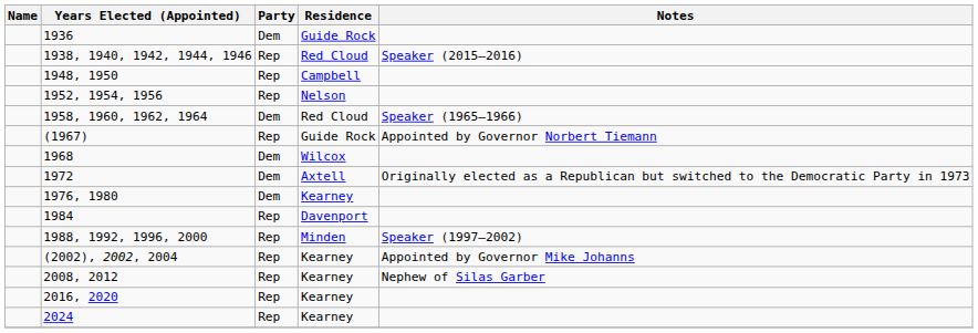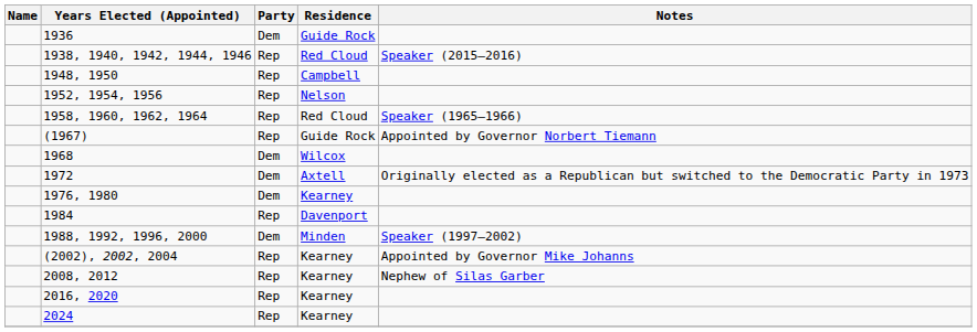 <table class="wikitable sortable">
 <tr>
 <th>Name</th>
 <th>Years Elected (Appointed)</th>
 <th>Party</th>
 <th>Residence</th>
 <th>Notes</th>
 </tr>
 <tr>
 <td></td>
 <td>1936</td>
 <td>Dem</td>
 <td><a href='#'>Guide Rock</a></td>
 <td></td>
 </tr>
 <tr>
 <td></td>
 <td>1938, 1940, 1942, 1944, 1946</td>
 <td>Rep</td>
 <td><a href='#'>Red Cloud</a></td>
 <td><a href='#'>Speaker</a> (2015–2016)</td>
 </tr>
 <tr>
 <td></td>
 <td>1948, 1950</td>
 <td>Rep</td>
 <td><a href='#'>Campbell</a></td>
 <td></td>
 </tr>
 <tr>
 <td></td>
 <td>1952, 1954, 1956</td>
 <td>Rep</td>
 <td><a href='#'>Nelson</a></td>
 <td></td>
 </tr>
 <tr>
 <td></td>
 <td>1958, 1960, 1962, 1964</td>
-<td>Dem</td>
+<td>Rep</td>
 <td>Red Cloud</td>
 <td><a href='#'>Speaker</a> (1965–1966)</td>
 </tr>
 <tr>
 <td></td>
 <td>(1967)</td>
 <td>Rep</td>
 <td>Guide Rock</td>
 <td>Appointed by Governor <a href='#'>Norbert Tiemann</a></td>
 </tr>
 <tr>
 <td></td>
 <td>1968</td>
 <td>Dem</td>
 <td><a href='#'>Wilcox</a></td>
 <td></td>
 </tr>
 <tr>
 <td></td>
 <td>1972</td>
 <td>Dem</td>
 <td><a href='#'>Axtell</a></td>
 <td>Originally elected as a Republican but switched to the Democratic Party in 1973</td>
 </tr>
 <tr>
 <td></td>
 <td>1976, 1980</td>
 <td>Dem</td>
 <td><a href='#'>Kearney</a></td>
 <td></td>
 </tr>
 <tr>
 <td></td>
 <td>1984</td>
 <td>Rep</td>
 <td><a href='#'>Davenport</a></td>
 <td></td>
 </tr>
 <tr>
 <td></td>
 <td>1988, 1992, 1996, 2000</td>
-<td>Rep</td>
+<td>Dem</td>
 <td><a href='#'>Minden</a></td>
 <td><a href='#'>Speaker</a> (1997–2002)</td>
 </tr>
 <tr>
 <td></td>
 <td>(2002), <em>2002</em>, 2004</td>
 <td>Rep</td>
 <td>Kearney</td>
 <td>Appointed by Governor <a href='#'>Mike Johanns</a></td>
 </tr>
 <tr>
 <td></td>
 <td>2008, 2012</td>
 <td>Rep</td>
 <td>Kearney</td>
 <td>Nephew of <a href='#'>Silas Garber</a></td>
 </tr>
 <tr>
 <td></td>
 <td>2016, <a href='#'>2020</a></td>
 <td>Rep</td>
 <td>Kearney</td>
 <td></td>
 </tr>
 <tr>
 <td></td>
 <td><a href='#'>2024</a></td>
 <td>Rep</td>
 <td>Kearney</td>
 <td></td>
 </tr>
 <tr>
 </tr>
 </table>
